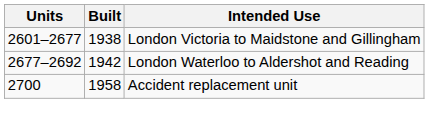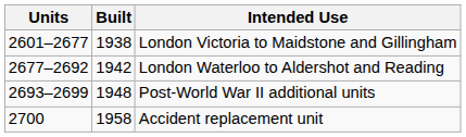 <table class=wikitable>
 <tr>
 <th>Units</th>
 <th>Built</th>
 <th>Intended Use</th>
 </tr>
 <tr>
 <td>2601–2677</td>
 <td>1938</td>
 <td>London Victoria to Maidstone and Gillingham</td>
 </tr>
 <tr>
 <td>2677–2692</td>
 <td>1942</td>
 <td>London Waterloo to Aldershot and Reading</td>
 </tr>
 <tr>
+<td>2693–2699</td>
+<td>1948</td>
+<td>Post-World War II additional units</td>
+</tr>
+<tr>
 <td>2700</td>
 <td>1958</td>
 <td>Accident replacement unit</td>
 </tr>
 </table>
